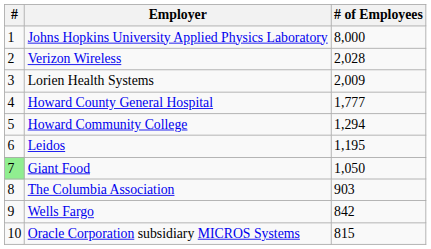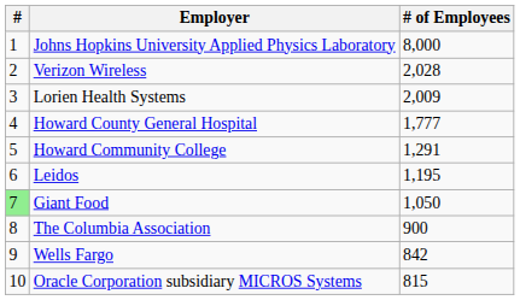 <table class="wikitable">
 <tr>
 <th>#</th>
 <th>Employer</th>
 <th># of Employees</th>
 </tr>
 <tr>
 <td>1</td>
 <td><a href='#'>Johns Hopkins University Applied Physics Laboratory</a></td>
 <td>8,000</td>
 </tr>
 <tr>
 <td>2</td>
 <td><a href='#'>Verizon Wireless</a></td>
 <td>2,028</td>
 </tr>
 <tr>
 <td>3</td>
 <td>Lorien Health Systems</td>
 <td>2,009</td>
 </tr>
 <tr>
 <td>4</td>
 <td><a href='#'>Howard County General Hospital</a></td>
 <td>1,777</td>
 </tr>
 <tr>
 <td>5</td>
 <td><a href='#'>Howard Community College</a></td>
-<td>1,294</td>
+<td>1,291</td>
 </tr>
 <tr>
 <td>6</td>
 <td><a href='#'>Leidos</a></td>
 <td>1,195</td>
 </tr>
 <tr>
 <td style="background: lightgreen;">7</td>
 <td><a href='#'>Giant Food</a></td>
 <td>1,050</td>
 </tr>
 <tr>
 <td>8</td>
 <td><a href='#'>The Columbia Association</a></td>
-<td>903</td>
+<td>900</td>
 </tr>
 <tr>
 <td>9</td>
 <td><a href='#'>Wells Fargo</a></td>
 <td>842</td>
 </tr>
 <tr>
 <td>10</td>
 <td><a href='#'>Oracle Corporation</a> subsidiary <a href='#'>MICROS Systems</a></td>
 <td>815</td>
 </tr>
 </table>
